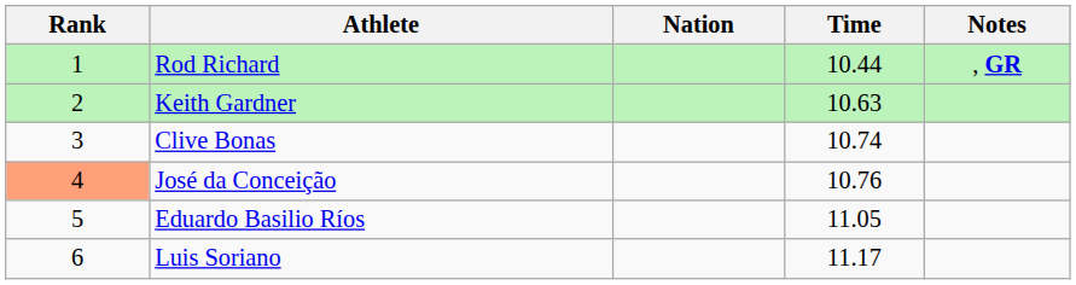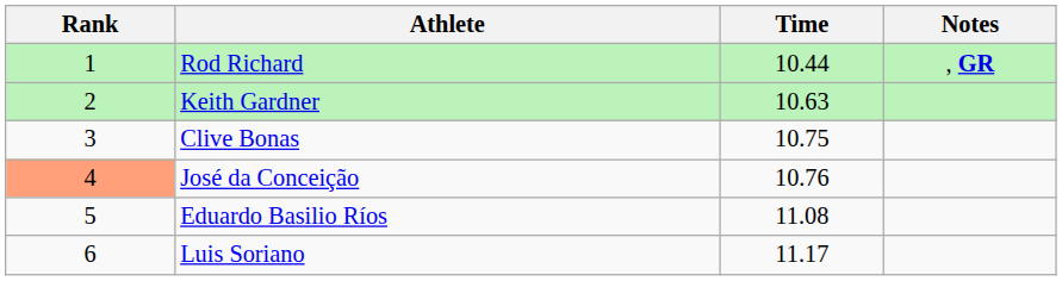 <table class="wikitable sortable" style="text-align:center;width: 55%;">
 <tr>
 <th scope="col">Rank</th>
 <th scope="col">Athlete</th>
-<th scope="col">Nation</th>
 <th scope="col">Time</th>
 <th scope="col">Notes</th>
 </tr>
 <tr bgcolor="#bbf3bb">
 <td>1</td>
 <td align=left><a href='#'>Rod Richard</a></td>
-<td align=left></td>
 <td>10.44</td>
 <td>, <strong><a href='#'>GR</a></strong></td>
 </tr>
 <tr bgcolor="#bbf3bb">
 <td>2</td>
 <td align=left><a href='#'>Keith Gardner</a></td>
-<td align=left></td>
 <td>10.63</td>
 <td></td>
 </tr>
 <tr>
 <td>3</td>
 <td align=left><a href='#'>Clive Bonas</a></td>
-<td align=left></td>
-<td>10.74</td>
+<td>10.75</td>
 <td></td>
 </tr>
 <tr>
 <td style="background: lightsalmon;">4</td>
 <td align=left><a href='#'>José da Conceição</a></td>
-<td align=left></td>
 <td>10.76</td>
 <td></td>
 </tr>
 <tr>
 <td>5</td>
 <td align=left><a href='#'>Eduardo Basilio Ríos</a></td>
-<td align=left></td>
-<td>11.05</td>
+<td>11.08</td>
 <td></td>
 </tr>
 <tr>
 <td>6</td>
 <td align=left><a href='#'>Luis Soriano</a></td>
-<td align=left></td>
 <td>11.17</td>
 <td></td>
 </tr>
 </table>
